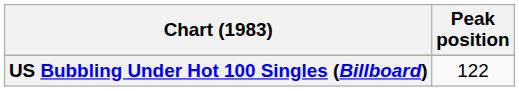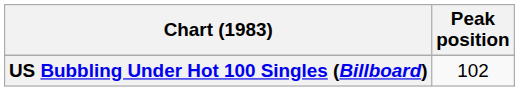 <table class="wikitable sortable plainrowheaders" style="text-align:center">
 <tr>
 <th scope="col">Chart (1983)</th>
 <th scope="col">Peak<br>position</th>
 </tr>
 <tr>
 </tr>
 <tr>
 </tr>
 <tr>
 </tr>
 <tr>
 <th scope="row">US <a href='#'>Bubbling Under Hot 100 Singles</a> (<em><a href='#'>Billboard</a></em>)</th>
-<td>122</td>
+<td>102</td>
 </tr>
 </table>
